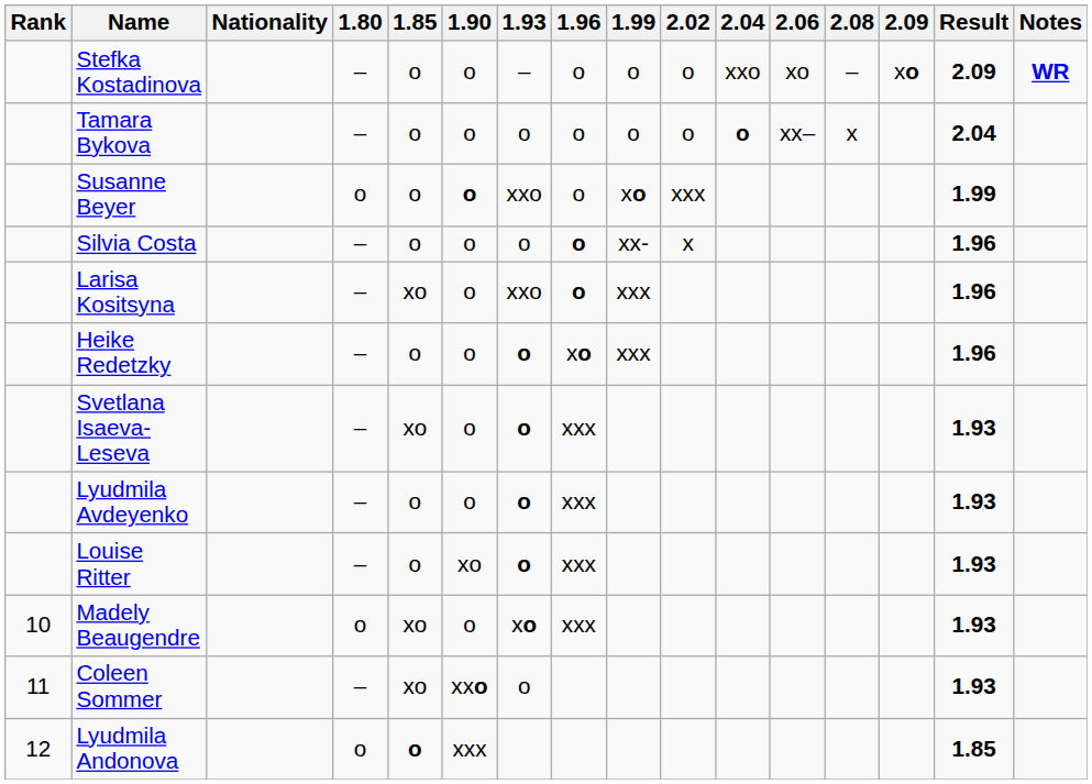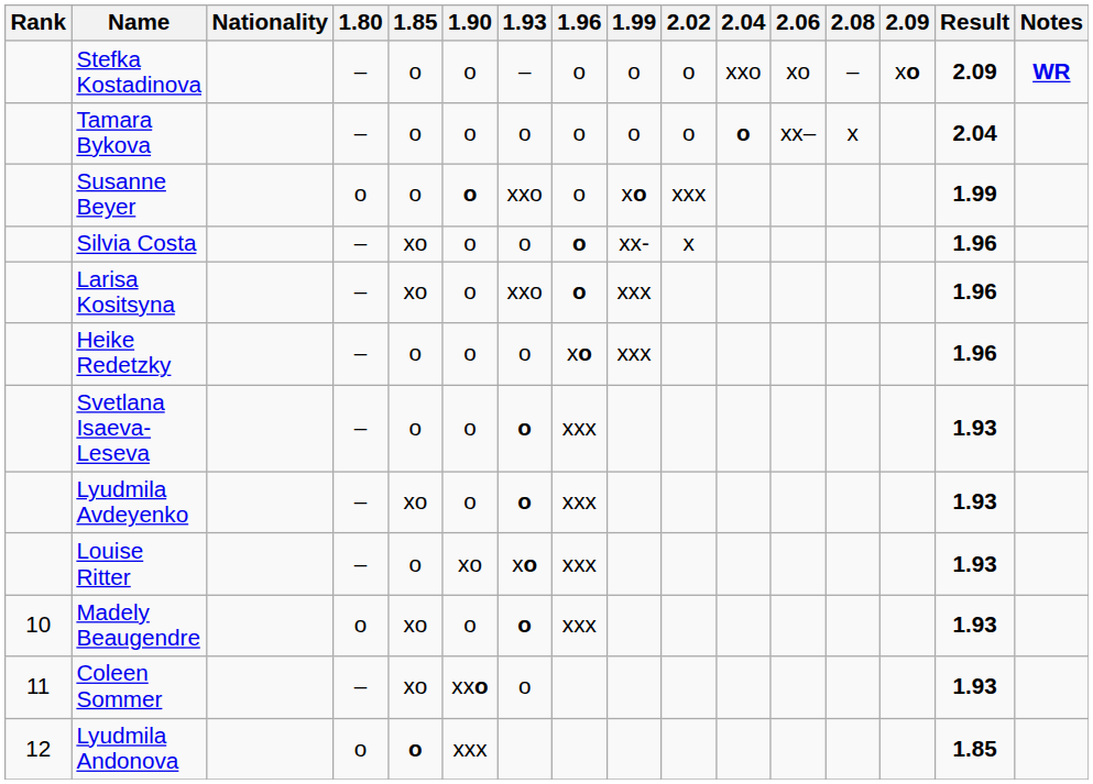 <table class="wikitable sortable" style="text-align:center">
 <tr>
 <th>Rank</th>
 <th>Name</th>
 <th>Nationality</th>
 <th>1.80</th>
 <th>1.85</th>
 <th>1.90</th>
 <th>1.93</th>
 <th>1.96</th>
 <th>1.99</th>
 <th>2.02</th>
 <th>2.04</th>
 <th>2.06</th>
 <th>2.08</th>
 <th>2.09</th>
 <th>Result</th>
 <th>Notes</th>
 </tr>
 <tr>
 <td></td>
 <td align=left><a href='#'>Stefka Kostadinova</a></td>
 <td align=left></td>
 <td>–</td>
 <td>o</td>
 <td>o</td>
 <td>–</td>
 <td>o</td>
 <td>o</td>
 <td>o</td>
 <td>xxo</td>
 <td>xo</td>
 <td>–</td>
 <td>x<strong>o</strong></td>
 <td><strong>2.09</strong></td>
 <td><strong><a href='#'>WR</a></strong></td>
 </tr>
 <tr>
 <td></td>
 <td align=left><a href='#'>Tamara Bykova</a></td>
 <td align=left></td>
 <td>–</td>
 <td>o</td>
 <td>o</td>
 <td>o</td>
 <td>o</td>
 <td>o</td>
 <td>o</td>
 <td><strong>o</strong></td>
 <td>xx–</td>
 <td>x</td>
 <td></td>
 <td><strong>2.04</strong></td>
 <td></td>
 </tr>
 <tr>
 <td></td>
 <td align=left><a href='#'>Susanne Beyer</a></td>
 <td align=left></td>
 <td>o</td>
 <td>o</td>
 <td><strong>o</strong></td>
 <td>xxo</td>
 <td>o</td>
 <td>x<strong>o</strong></td>
 <td>xxx</td>
 <td></td>
 <td></td>
 <td></td>
 <td></td>
 <td><strong>1.99</strong></td>
 <td></td>
 </tr>
 <tr>
 <td></td>
 <td align=left><a href='#'>Silvia Costa</a></td>
 <td align=left></td>
 <td>–</td>
-<td>o</td>
+<td>xo</td>
 <td>o</td>
 <td>o</td>
 <td><strong>o</strong></td>
 <td>xx-</td>
 <td>x</td>
 <td></td>
 <td></td>
 <td></td>
 <td></td>
 <td><strong>1.96</strong></td>
 <td></td>
 </tr>
 <tr>
 <td></td>
 <td align=left><a href='#'>Larisa Kositsyna</a></td>
 <td align=left></td>
 <td>–</td>
 <td>xo</td>
 <td>o</td>
 <td>xxo</td>
 <td><strong>o</strong></td>
 <td>xxx</td>
 <td></td>
 <td></td>
 <td></td>
 <td></td>
 <td></td>
 <td><strong>1.96</strong></td>
 <td></td>
 </tr>
 <tr>
 <td></td>
 <td align=left><a href='#'>Heike Redetzky</a></td>
 <td align=left></td>
 <td>–</td>
 <td>o</td>
 <td>o</td>
-<td><strong>o</strong></td>
+<td>o</td>
 <td>x<strong>o</strong></td>
 <td>xxx</td>
 <td></td>
 <td></td>
 <td></td>
 <td></td>
 <td></td>
 <td><strong>1.96</strong></td>
 <td></td>
 </tr>
 <tr>
 <td></td>
 <td align=left><a href='#'>Svetlana Isaeva-Leseva</a></td>
 <td align=left></td>
 <td>–</td>
-<td>xo</td>
+<td>o</td>
 <td>o</td>
 <td><strong>o</strong></td>
 <td>xxx</td>
 <td></td>
 <td></td>
 <td></td>
 <td></td>
 <td></td>
 <td></td>
 <td><strong>1.93</strong></td>
 <td></td>
 </tr>
 <tr>
 <td></td>
 <td align=left><a href='#'>Lyudmila Avdeyenko</a></td>
 <td align=left></td>
 <td>–</td>
-<td>o</td>
+<td>xo</td>
 <td>o</td>
 <td><strong>o</strong></td>
 <td>xxx</td>
 <td></td>
 <td></td>
 <td></td>
 <td></td>
 <td></td>
 <td></td>
 <td><strong>1.93</strong></td>
 <td></td>
 </tr>
 <tr>
 <td></td>
 <td align=left><a href='#'>Louise Ritter</a></td>
 <td align=left></td>
 <td>–</td>
 <td>o</td>
 <td>xo</td>
-<td><strong>o</strong></td>
+<td>x<strong>o</strong></td>
 <td>xxx</td>
 <td></td>
 <td></td>
 <td></td>
 <td></td>
 <td></td>
 <td></td>
 <td><strong>1.93</strong></td>
 <td></td>
 </tr>
 <tr>
 <td>10</td>
 <td align=left><a href='#'>Madely Beaugendre</a></td>
 <td align=left></td>
 <td>o</td>
 <td>xo</td>
 <td>o</td>
-<td>x<strong>o</strong></td>
+<td><strong>o</strong></td>
 <td>xxx</td>
 <td></td>
 <td></td>
 <td></td>
 <td></td>
 <td></td>
 <td></td>
 <td><strong>1.93</strong></td>
 <td></td>
 </tr>
 <tr>
 <td>11</td>
 <td align=left><a href='#'>Coleen Sommer</a></td>
 <td align=left></td>
 <td>–</td>
 <td>xo</td>
 <td>xx<strong>o</strong></td>
 <td>o</td>
 <td></td>
 <td></td>
 <td></td>
 <td></td>
 <td></td>
 <td></td>
 <td></td>
 <td><strong>1.93</strong></td>
 <td></td>
 </tr>
 <tr>
 <td>12</td>
 <td align=left><a href='#'>Lyudmila Andonova</a></td>
 <td align=left></td>
 <td>o</td>
 <td><strong>o</strong></td>
 <td>xxx</td>
 <td></td>
 <td></td>
 <td></td>
 <td></td>
 <td></td>
 <td></td>
 <td></td>
 <td></td>
 <td><strong>1.85</strong></td>
 <td></td>
 </tr>
 </table>
